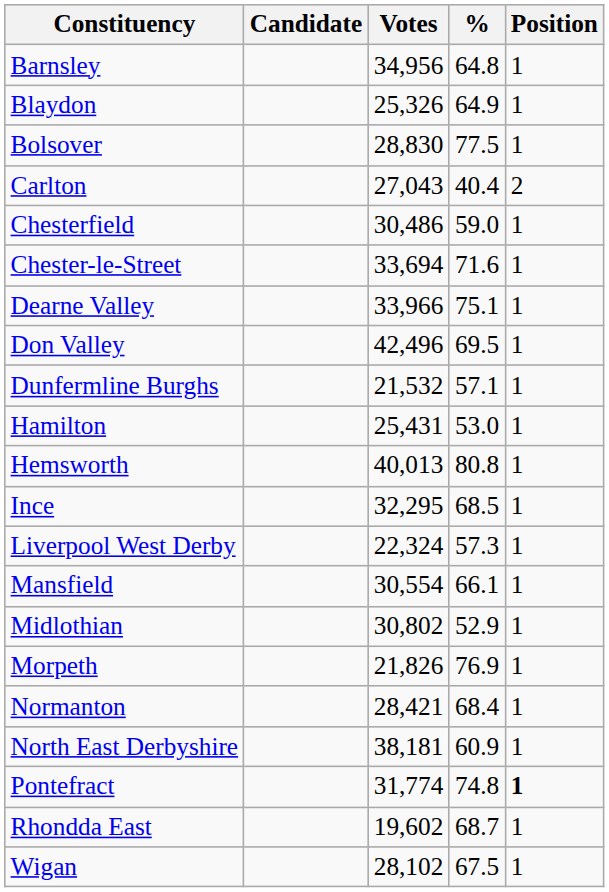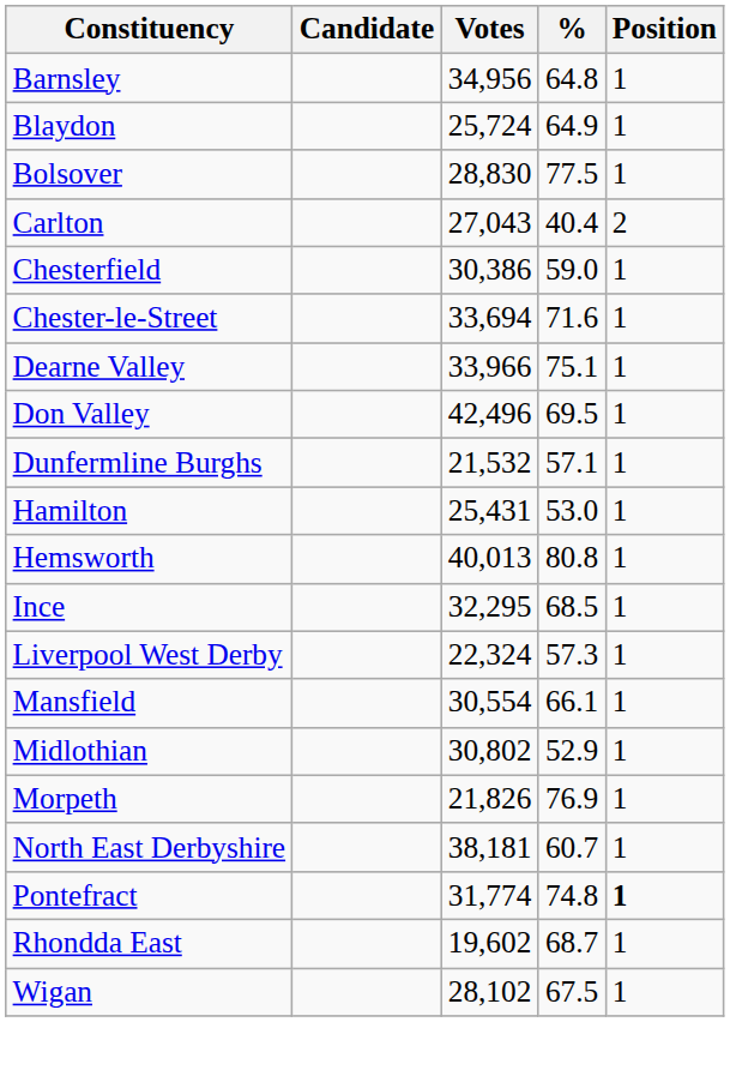 <table class="wikitable sortable">
 <tr>
 <th>Constituency</th>
 <th>Candidate</th>
 <th>Votes</th>
 <th>%</th>
 <th>Position</th>
 </tr>
 <tr>
 <td><a href='#'>Barnsley</a></td>
 <td></td>
 <td>34,956</td>
 <td>64.8</td>
 <td>1</td>
 </tr>
 <tr>
 <td><a href='#'>Blaydon</a></td>
 <td></td>
-<td>25,326</td>
+<td>25,724</td>
 <td>64.9</td>
 <td>1</td>
 </tr>
 <tr>
 <td><a href='#'>Bolsover</a></td>
 <td></td>
 <td>28,830</td>
 <td>77.5</td>
 <td>1</td>
 </tr>
 <tr>
 <td><a href='#'>Carlton</a></td>
 <td></td>
 <td>27,043</td>
 <td>40.4</td>
 <td>2</td>
 </tr>
 <tr>
 <td><a href='#'>Chesterfield</a></td>
 <td></td>
-<td>30,486</td>
+<td>30,386</td>
 <td>59.0</td>
 <td>1</td>
 </tr>
 <tr>
 <td><a href='#'>Chester-le-Street</a></td>
 <td></td>
 <td>33,694</td>
 <td>71.6</td>
 <td>1</td>
 </tr>
 <tr>
 <td><a href='#'>Dearne Valley</a></td>
 <td></td>
 <td>33,966</td>
 <td>75.1</td>
 <td>1</td>
 </tr>
 <tr>
 <td><a href='#'>Don Valley</a></td>
 <td></td>
 <td>42,496</td>
 <td>69.5</td>
 <td>1</td>
 </tr>
 <tr>
 <td><a href='#'>Dunfermline Burghs</a></td>
 <td></td>
 <td>21,532</td>
 <td>57.1</td>
 <td>1</td>
 </tr>
 <tr>
 <td><a href='#'>Hamilton</a></td>
 <td></td>
 <td>25,431</td>
 <td>53.0</td>
 <td>1</td>
 </tr>
 <tr>
 <td><a href='#'>Hemsworth</a></td>
 <td></td>
 <td>40,013</td>
 <td>80.8</td>
 <td>1</td>
 </tr>
 <tr>
 <td><a href='#'>Ince</a></td>
 <td></td>
 <td>32,295</td>
 <td>68.5</td>
 <td>1</td>
 </tr>
 <tr>
 <td><a href='#'>Liverpool West Derby</a></td>
 <td></td>
 <td>22,324</td>
 <td>57.3</td>
 <td>1</td>
 </tr>
 <tr>
 <td><a href='#'>Mansfield</a></td>
 <td></td>
 <td>30,554</td>
 <td>66.1</td>
 <td>1</td>
 </tr>
 <tr>
 <td><a href='#'>Midlothian</a></td>
 <td></td>
 <td>30,802</td>
 <td>52.9</td>
 <td>1</td>
 </tr>
 <tr>
 <td><a href='#'>Morpeth</a></td>
 <td></td>
 <td>21,826</td>
 <td>76.9</td>
 <td>1</td>
 </tr>
 <tr>
-<td><a href='#'>Normanton</a></td>
-<td></td>
-<td>28,421</td>
-<td>68.4</td>
-<td>1</td>
-</tr>
-<tr>
 <td><a href='#'>North East Derbyshire</a></td>
 <td></td>
 <td>38,181</td>
-<td>60.9</td>
+<td>60.7</td>
 <td>1</td>
 </tr>
 <tr>
 <td><a href='#'>Pontefract</a></td>
 <td></td>
 <td>31,774</td>
 <td>74.8</td>
 <td><strong>1</strong></td>
 </tr>
 <tr>
 <td><a href='#'>Rhondda East</a></td>
 <td></td>
 <td>19,602</td>
 <td>68.7</td>
 <td>1</td>
 </tr>
 <tr>
 <td><a href='#'>Wigan</a></td>
 <td></td>
 <td>28,102</td>
 <td>67.5</td>
 <td>1</td>
 </tr>
 </table>
